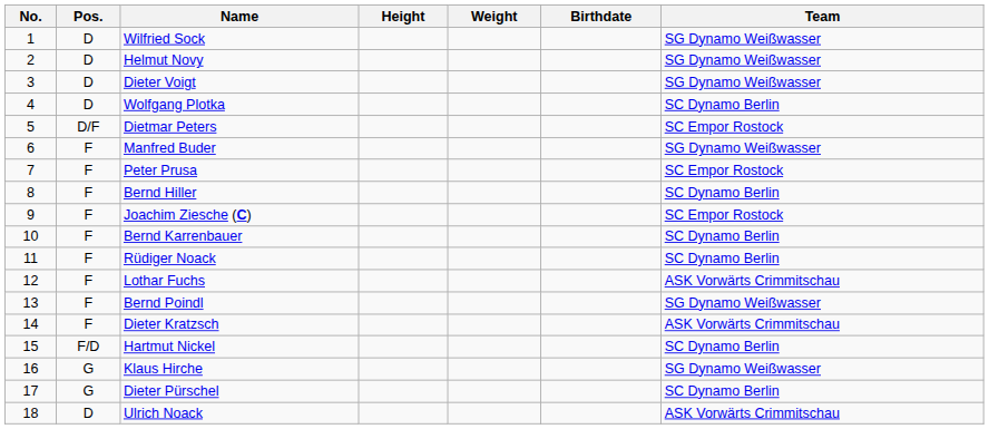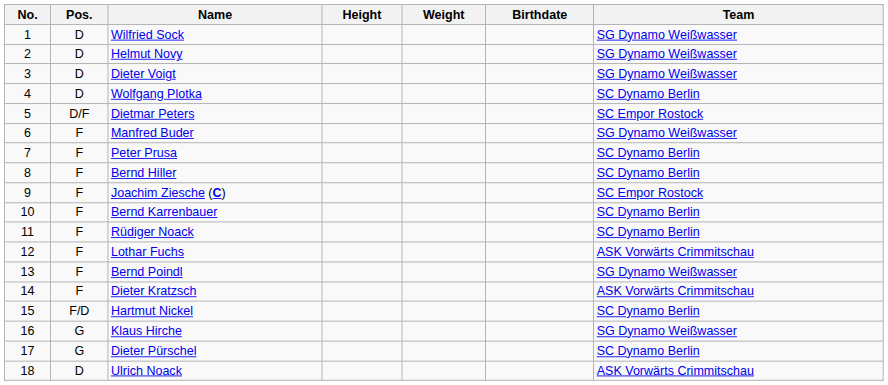 <table class="wikitable sortable" width="80%" style="font-size: 90%; text-align: center;">
 <tr>
 <th>No.</th>
 <th>Pos.</th>
 <th>Name</th>
 <th>Height</th>
 <th>Weight</th>
 <th>Birthdate</th>
 <th>Team</th>
 </tr>
 <tr>
 <td>1</td>
 <td>D</td>
 <td style="text-align:left;"><a href='#'>Wilfried Sock</a></td>
 <td></td>
 <td></td>
 <td style="text-align:right;"></td>
 <td style="text-align:left;"> <a href='#'>SG Dynamo Weißwasser</a></td>
 </tr>
 <tr>
 <td>2</td>
 <td>D</td>
 <td style="text-align:left;"><a href='#'>Helmut Novy</a></td>
 <td></td>
 <td></td>
 <td style="text-align:right;"></td>
 <td style="text-align:left;"> <a href='#'>SG Dynamo Weißwasser</a></td>
 </tr>
 <tr>
 <td>3</td>
 <td>D</td>
 <td style="text-align:left;"><a href='#'>Dieter Voigt</a></td>
 <td></td>
 <td></td>
 <td style="text-align:right;"></td>
 <td style="text-align:left;"> <a href='#'>SG Dynamo Weißwasser</a></td>
 </tr>
 <tr>
 <td>4</td>
 <td>D</td>
 <td style="text-align:left;"><a href='#'>Wolfgang Plotka</a></td>
 <td></td>
 <td></td>
 <td style="text-align:right;"></td>
 <td style="text-align:left;"> <a href='#'>SC Dynamo Berlin</a></td>
 </tr>
 <tr>
 <td>5</td>
 <td>D/F</td>
 <td style="text-align:left;"><a href='#'>Dietmar Peters</a></td>
 <td></td>
 <td></td>
 <td style="text-align:right;"></td>
 <td style="text-align:left;"> <a href='#'>SC Empor Rostock</a></td>
 </tr>
 <tr>
 <td>6</td>
 <td>F</td>
 <td style="text-align:left;"><a href='#'>Manfred Buder</a></td>
 <td></td>
 <td></td>
 <td style="text-align:right;"></td>
 <td style="text-align:left;"> <a href='#'>SG Dynamo Weißwasser</a></td>
 </tr>
 <tr>
 <td>7</td>
 <td>F</td>
 <td style="text-align:left;"><a href='#'>Peter Prusa</a></td>
 <td></td>
 <td></td>
 <td style="text-align:right;"></td>
-<td style="text-align:left;"> <a href='#'>SC Empor Rostock</a></td>
+<td style="text-align:left;"> <a href='#'>SC Dynamo Berlin</a></td>
 </tr>
 <tr>
 <td>8</td>
 <td>F</td>
 <td style="text-align:left;"><a href='#'>Bernd Hiller</a></td>
 <td></td>
 <td></td>
 <td style="text-align:right;"></td>
 <td style="text-align:left;"> <a href='#'>SC Dynamo Berlin</a></td>
 </tr>
 <tr>
 <td>9</td>
 <td>F</td>
 <td style="text-align:left;"><a href='#'>Joachim Ziesche</a> (<strong><a href='#'>C</a></strong>)</td>
 <td></td>
 <td></td>
 <td style="text-align:right;"></td>
 <td style="text-align:left;"> <a href='#'>SC Empor Rostock</a></td>
 </tr>
 <tr>
 <td>10</td>
 <td>F</td>
 <td style="text-align:left;"><a href='#'>Bernd Karrenbauer</a></td>
 <td></td>
 <td></td>
 <td style="text-align:right;"></td>
 <td style="text-align:left;"> <a href='#'>SC Dynamo Berlin</a></td>
 </tr>
 <tr>
 <td>11</td>
 <td>F</td>
 <td style="text-align:left;"><a href='#'>Rüdiger Noack</a></td>
 <td></td>
 <td></td>
 <td style="text-align:right;"></td>
 <td style="text-align:left;"> <a href='#'>SC Dynamo Berlin</a></td>
 </tr>
 <tr>
 <td>12</td>
 <td>F</td>
 <td style="text-align:left;"><a href='#'>Lothar Fuchs</a></td>
 <td></td>
 <td></td>
 <td style="text-align:right;"></td>
 <td style="text-align:left;"> <a href='#'>ASK Vorwärts Crimmitschau</a></td>
 </tr>
 <tr>
 <td>13</td>
 <td>F</td>
 <td style="text-align:left;"><a href='#'>Bernd Poindl</a></td>
 <td></td>
 <td></td>
 <td style="text-align:right;"></td>
 <td style="text-align:left;"> <a href='#'>SG Dynamo Weißwasser</a></td>
 </tr>
 <tr>
 <td>14</td>
 <td>F</td>
 <td style="text-align:left;"><a href='#'>Dieter Kratzsch</a></td>
 <td></td>
 <td></td>
 <td style="text-align:right;"></td>
 <td style="text-align:left;"> <a href='#'>ASK Vorwärts Crimmitschau</a></td>
 </tr>
 <tr>
 <td>15</td>
 <td>F/D</td>
 <td style="text-align:left;"><a href='#'>Hartmut Nickel</a></td>
 <td></td>
 <td></td>
 <td style="text-align:right;"></td>
 <td style="text-align:left;"> <a href='#'>SC Dynamo Berlin</a></td>
 </tr>
 <tr>
 <td>16</td>
 <td>G</td>
 <td style="text-align:left;"><a href='#'>Klaus Hirche</a></td>
 <td></td>
 <td></td>
 <td style="text-align:right;"></td>
 <td style="text-align:left;"> <a href='#'>SG Dynamo Weißwasser</a></td>
 </tr>
 <tr>
 <td>17</td>
 <td>G</td>
 <td style="text-align:left;"><a href='#'>Dieter Pürschel</a></td>
 <td></td>
 <td></td>
 <td style="text-align:right;"></td>
 <td style="text-align:left;"> <a href='#'>SC Dynamo Berlin</a></td>
 </tr>
 <tr>
 <td>18</td>
 <td>D</td>
 <td style="text-align:left;"><a href='#'>Ulrich Noack</a></td>
 <td></td>
 <td></td>
 <td style="text-align:right;"></td>
 <td style="text-align:left;"> <a href='#'>ASK Vorwärts Crimmitschau</a></td>
 </tr>
 </table>
